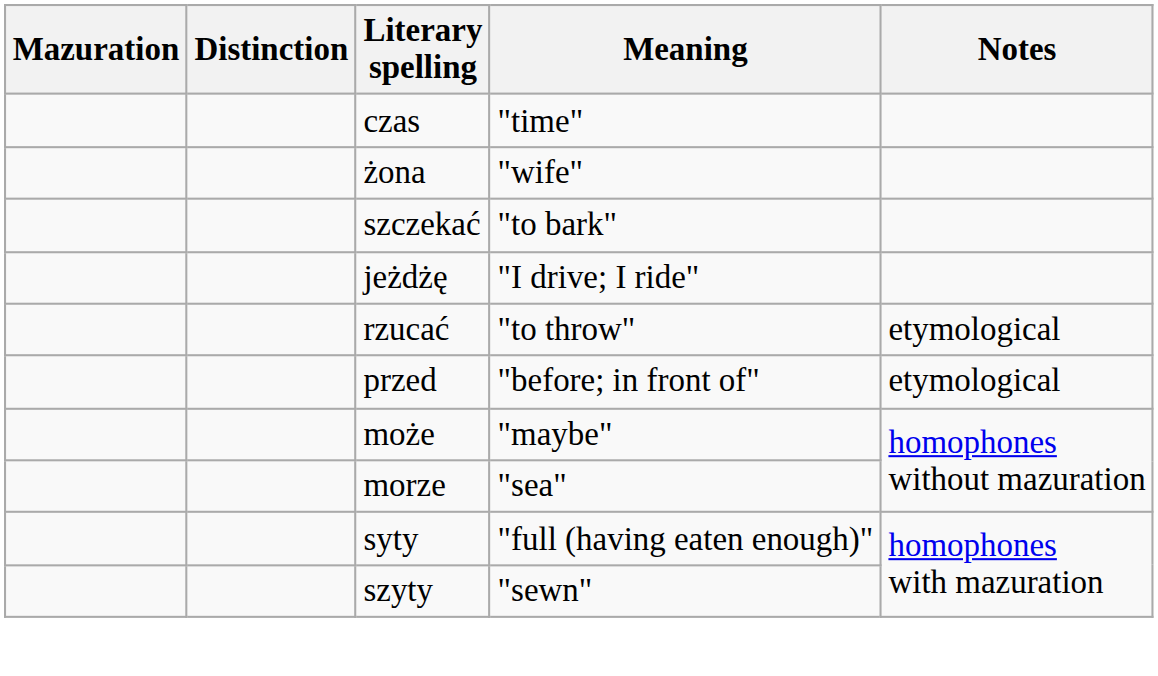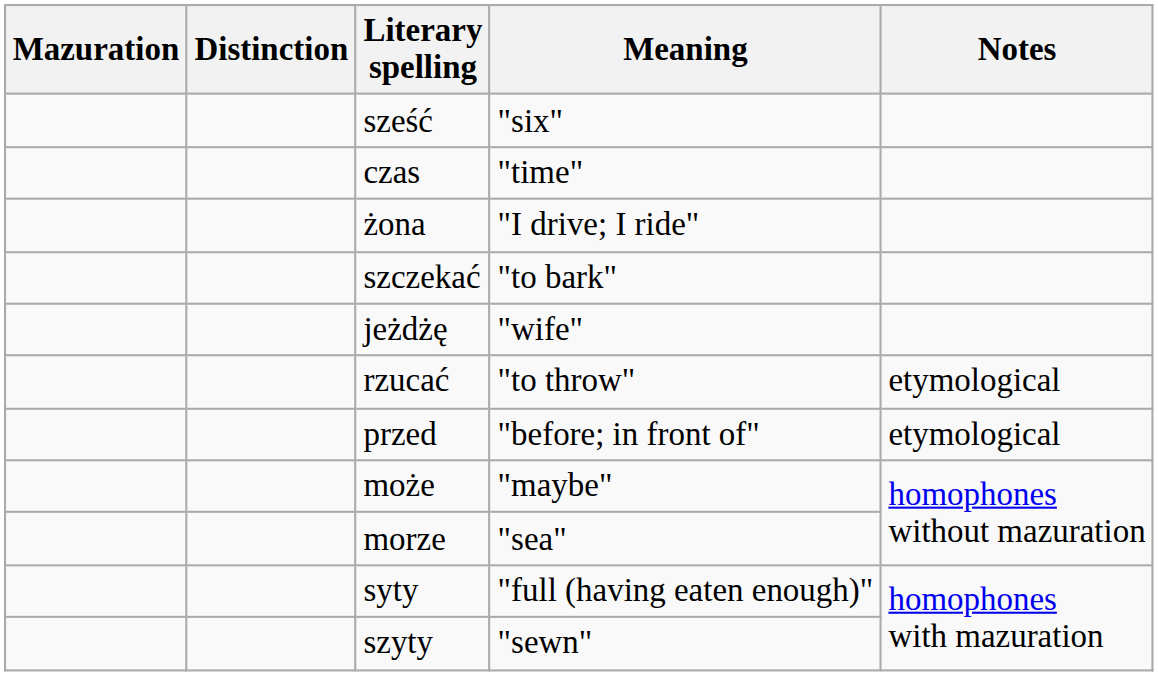 <table class="wikitable">
 <tr>
 <th>Mazuration</th>
 <th>Distinction</th>
 <th>Literary<br>spelling</th>
 <th>Meaning</th>
 <th>Notes</th>
+</tr>
+<tr>
+<td></td>
+<td></td>
+<td>sześć</td>
+<td>"six"</td>
+<td></td>
 </tr>
 <tr>
 <td></td>
 <td></td>
 <td>czas</td>
 <td>"time"</td>
 <td></td>
 </tr>
 <tr>
 <td></td>
 <td></td>
 <td>żona</td>
-<td>"wife"</td>
+<td>"I drive; I ride"</td>
 <td></td>
 </tr>
 <tr>
 <td></td>
 <td></td>
 <td>szczekać</td>
 <td>"to bark"</td>
 <td></td>
 </tr>
 <tr>
 <td></td>
 <td></td>
 <td>jeżdżę</td>
-<td>"I drive; I ride"</td>
+<td>"wife"</td>
 <td></td>
 </tr>
 <tr>
 <td></td>
 <td></td>
 <td>rzucać</td>
 <td>"to throw"</td>
 <td>etymological </td>
 </tr>
 <tr>
 <td></td>
 <td></td>
 <td>przed</td>
 <td>"before; in front of"</td>
 <td>etymological </td>
 </tr>
 <tr>
 <td></td>
 <td></td>
 <td>może</td>
 <td>"maybe"</td>
 <td rowspan="2"><a href='#'>homophones</a><br>without mazuration</td>
 </tr>
 <tr>
 <td></td>
 <td></td>
 <td>morze</td>
 <td>"sea"</td>
 </tr>
 <tr>
 <td></td>
 <td></td>
 <td>syty</td>
 <td>"full (having eaten enough)"</td>
 <td rowspan="2"><a href='#'>homophones</a><br>with mazuration</td>
 </tr>
 <tr>
 <td></td>
 <td></td>
 <td>szyty</td>
 <td>"sewn"</td>
 </tr>
 </table>
